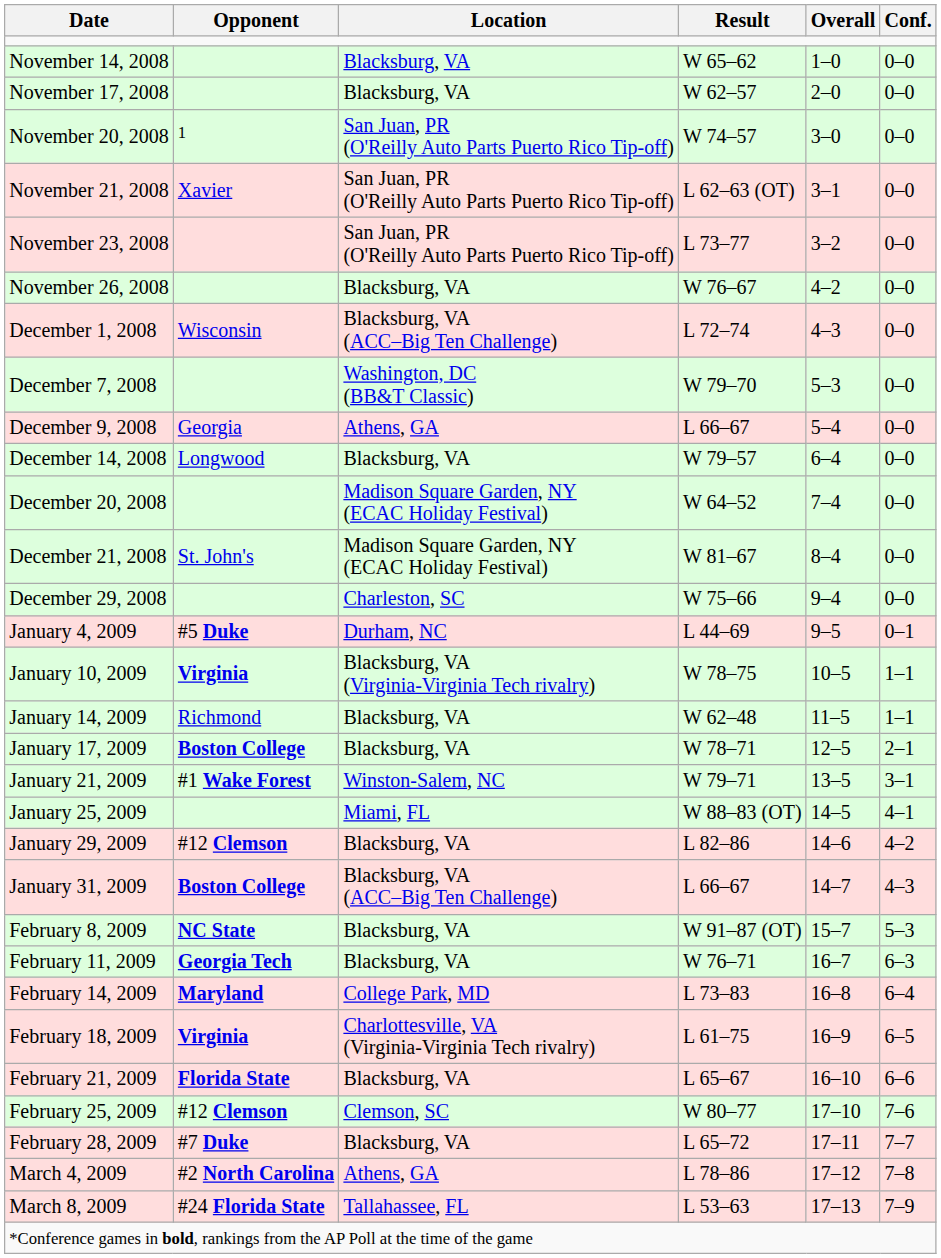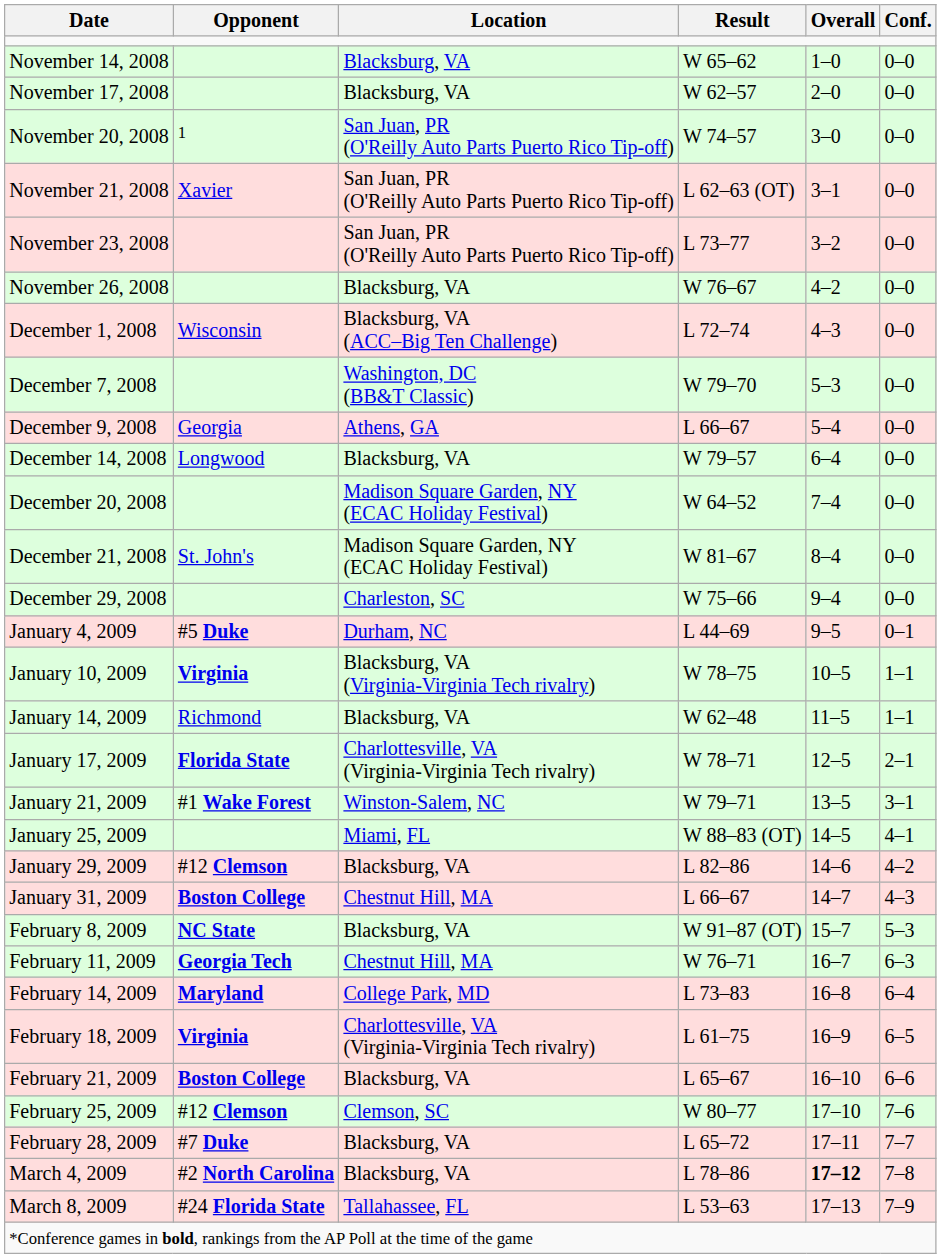 <table class="wikitable">
 <tr>
 <th>Date</th>
 <th>Opponent</th>
 <th>Location</th>
 <th>Result</th>
 <th>Overall</th>
 <th>Conf.</th>
 </tr>
 <tr>
 <td colspan="7"></td>
 </tr>
 <tr style="background: #ddffdd;">
 <td>November 14, 2008</td>
 <td></td>
 <td><a href='#'>Blacksburg</a>, <a href='#'>VA</a></td>
 <td>W 65–62</td>
 <td>1–0</td>
 <td>0–0</td>
 </tr>
 <tr style="background: #ddffdd;">
 <td>November 17, 2008</td>
 <td></td>
 <td>Blacksburg, VA</td>
 <td>W 62–57</td>
 <td>2–0</td>
 <td>0–0</td>
 </tr>
 <tr style="background: #ddffdd;">
 <td>November 20, 2008</td>
 <td><sup>1</sup></td>
 <td><a href='#'>San Juan</a>, <a href='#'>PR</a><br>(<a href='#'>O'Reilly Auto Parts Puerto Rico Tip-off</a>)</td>
 <td>W 74–57</td>
 <td>3–0</td>
 <td>0–0</td>
 </tr>
 <tr style="background: #ffdddd;">
 <td>November 21, 2008</td>
 <td><a href='#'>Xavier</a></td>
 <td>San Juan, PR<br>(O'Reilly Auto Parts Puerto Rico Tip-off)</td>
 <td>L 62–63 (OT)</td>
 <td>3–1</td>
 <td>0–0</td>
 </tr>
 <tr style="background: #ffdddd;">
 <td>November 23, 2008</td>
 <td></td>
 <td>San Juan, PR<br>(O'Reilly Auto Parts Puerto Rico Tip-off)</td>
 <td>L 73–77</td>
 <td>3–2</td>
 <td>0–0</td>
 </tr>
 <tr style="background: #ddffdd;">
 <td>November 26, 2008</td>
 <td></td>
 <td>Blacksburg, VA</td>
 <td>W 76–67</td>
 <td>4–2</td>
 <td>0–0</td>
 </tr>
 <tr style="background: #ffdddd;">
 <td>December 1, 2008</td>
 <td><a href='#'>Wisconsin</a></td>
 <td>Blacksburg, VA<br>(<a href='#'>ACC–Big Ten Challenge</a>)</td>
 <td>L 72–74</td>
 <td>4–3</td>
 <td>0–0</td>
 </tr>
 <tr style="background: #ddffdd;">
 <td>December 7, 2008</td>
 <td></td>
 <td><a href='#'>Washington, DC</a><br>(<a href='#'>BB&T Classic</a>)</td>
 <td>W 79–70</td>
 <td>5–3</td>
 <td>0–0</td>
 </tr>
 <tr style="background: #ffdddd">
 <td>December 9, 2008</td>
 <td><a href='#'>Georgia</a></td>
 <td><a href='#'>Athens</a>, <a href='#'>GA</a></td>
 <td>L 66–67</td>
 <td>5–4</td>
 <td>0–0</td>
 </tr>
 <tr style="background: #ddffdd;">
 <td>December 14, 2008</td>
 <td><a href='#'>Longwood</a></td>
 <td>Blacksburg, VA</td>
 <td>W 79–57</td>
 <td>6–4</td>
 <td>0–0</td>
 </tr>
 <tr style="background: #ddffdd">
 <td>December 20, 2008</td>
 <td></td>
 <td><a href='#'>Madison Square Garden</a>, <a href='#'>NY</a><br>(<a href='#'>ECAC Holiday Festival</a>)</td>
 <td>W 64–52</td>
 <td>7–4</td>
 <td>0–0</td>
 </tr>
 <tr style="background: #ddffdd;">
 <td>December 21, 2008</td>
 <td><a href='#'>St. John's</a></td>
 <td>Madison Square Garden, NY<br>(ECAC Holiday Festival)</td>
 <td>W 81–67</td>
 <td>8–4</td>
 <td>0–0</td>
 </tr>
 <tr style="background: #ddffdd;">
 <td>December 29, 2008</td>
 <td></td>
 <td><a href='#'>Charleston</a>, <a href='#'>SC</a></td>
 <td>W 75–66</td>
 <td>9–4</td>
 <td>0–0</td>
 </tr>
 <tr style="background: #ffdddd;">
 <td>January 4, 2009</td>
 <td>#5 <strong><a href='#'>Duke</a></strong></td>
 <td><a href='#'>Durham</a>, <a href='#'>NC</a></td>
 <td>L 44–69</td>
 <td>9–5</td>
 <td>0–1</td>
 </tr>
 <tr style="background: #ddffdd;">
 <td>January 10, 2009</td>
 <td><strong><a href='#'>Virginia</a></strong></td>
 <td>Blacksburg, VA<br>(<a href='#'>Virginia-Virginia Tech rivalry</a>)</td>
 <td>W 78–75</td>
 <td>10–5</td>
 <td>1–1</td>
 </tr>
 <tr style="background: #ddffdd;">
 <td>January 14, 2009</td>
 <td><a href='#'>Richmond</a></td>
 <td>Blacksburg, VA</td>
 <td>W 62–48</td>
 <td>11–5</td>
 <td>1–1</td>
 </tr>
 <tr style="background: #ddffdd;">
 <td>January 17, 2009</td>
-<td><strong><a href='#'>Boston College</a></strong></td>
-<td>Blacksburg, VA</td>
+<td><strong><a href='#'>Florida State</a></strong></td>
+<td><a href='#'>Charlottesville</a>, <a href='#'>VA</a><br> (Virginia-Virginia Tech rivalry)</td>
 <td>W 78–71</td>
 <td>12–5</td>
 <td>2–1</td>
 </tr>
 <tr style="background: #ddffdd;">
 <td>January 21, 2009</td>
 <td>#1 <strong><a href='#'>Wake Forest</a></strong></td>
 <td><a href='#'>Winston-Salem</a>, <a href='#'>NC</a></td>
 <td>W 79–71</td>
 <td>13–5</td>
 <td>3–1</td>
 </tr>
 <tr style="background: #ddffdd;">
 <td>January 25, 2009</td>
 <td><strong></strong></td>
 <td><a href='#'>Miami</a>, <a href='#'>FL</a></td>
 <td>W 88–83 (OT)</td>
 <td>14–5</td>
 <td>4–1</td>
 </tr>
 <tr style="background: #ffdddd;">
 <td>January 29, 2009</td>
 <td>#12 <strong><a href='#'>Clemson</a></strong></td>
 <td>Blacksburg, VA</td>
 <td>L 82–86</td>
 <td>14–6</td>
 <td>4–2</td>
 </tr>
 <tr style="background: #ffdddd;">
 <td>January 31, 2009</td>
 <td><strong><a href='#'>Boston College</a></strong></td>
-<td>Blacksburg, VA<br>(<a href='#'>ACC–Big Ten Challenge</a>)</td>
+<td><a href='#'>Chestnut Hill</a>, <a href='#'>MA</a></td>
 <td>L 66–67</td>
 <td>14–7</td>
 <td>4–3</td>
 </tr>
 <tr style="background: #ddffdd;">
 <td>February 8, 2009</td>
 <td><strong><a href='#'>NC State</a></strong></td>
 <td>Blacksburg, VA</td>
 <td>W 91–87 (OT)</td>
 <td>15–7</td>
 <td>5–3</td>
 </tr>
 <tr style="background: #ddffdd;">
 <td>February 11, 2009</td>
 <td><strong><a href='#'>Georgia Tech</a></strong></td>
-<td>Blacksburg, VA</td>
+<td><a href='#'>Chestnut Hill</a>, <a href='#'>MA</a></td>
 <td>W 76–71</td>
 <td>16–7</td>
 <td>6–3</td>
 </tr>
 <tr style="background: #ffdddd;">
 <td>February 14, 2009</td>
 <td><strong><a href='#'>Maryland</a></strong></td>
 <td><a href='#'>College Park</a>, <a href='#'>MD</a></td>
 <td>L 73–83</td>
 <td>16–8</td>
 <td>6–4</td>
 </tr>
 <tr style="background: #ffdddd;">
 <td>February 18, 2009</td>
 <td><strong><a href='#'>Virginia</a></strong></td>
 <td><a href='#'>Charlottesville</a>, <a href='#'>VA</a><br> (Virginia-Virginia Tech rivalry)</td>
 <td>L 61–75</td>
 <td>16–9</td>
 <td>6–5</td>
 </tr>
 <tr style="background: #ffdddd;">
 <td>February 21, 2009</td>
-<td><strong><a href='#'>Florida State</a></strong></td>
+<td><strong><a href='#'>Boston College</a></strong></td>
 <td>Blacksburg, VA</td>
 <td>L 65–67</td>
 <td>16–10</td>
 <td>6–6</td>
 </tr>
 <tr style="background: #ddffdd;">
 <td>February 25, 2009</td>
 <td>#12 <strong><a href='#'>Clemson</a></strong></td>
 <td><a href='#'>Clemson</a>, <a href='#'>SC</a></td>
 <td>W 80–77</td>
 <td>17–10</td>
 <td>7–6</td>
 </tr>
 <tr style="background: #ffdddd;">
 <td>February 28, 2009</td>
 <td>#7 <strong><a href='#'>Duke</a></strong></td>
 <td>Blacksburg, VA</td>
 <td>L 65–72</td>
 <td>17–11</td>
 <td>7–7</td>
 </tr>
 <tr style="background: #ffdddd;">
 <td>March 4, 2009</td>
 <td>#2 <strong><a href='#'>North Carolina</a></strong></td>
-<td><a href='#'>Athens</a>, <a href='#'>GA</a></td>
+<td>Blacksburg, VA</td>
 <td>L 78–86</td>
-<td>17–12</td>
+<td><strong>17–12</strong></td>
 <td>7–8</td>
 </tr>
 <tr style="background: #ffdddd;">
 <td>March 8, 2009</td>
 <td>#24 <strong><a href='#'>Florida State</a></strong></td>
 <td><a href='#'>Tallahassee</a>, <a href='#'>FL</a></td>
 <td>L 53–63</td>
 <td>17–13</td>
 <td>7–9</td>
 </tr>
 <tr>
 <td colspan="7"><small>*Conference games in <strong>bold</strong>, rankings from the AP Poll at the time of the game</small></td>
 </tr>
 </table>
